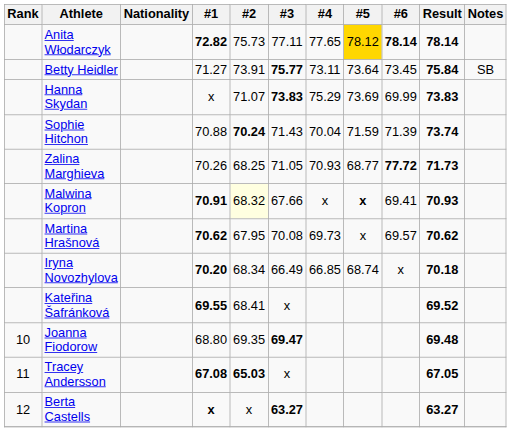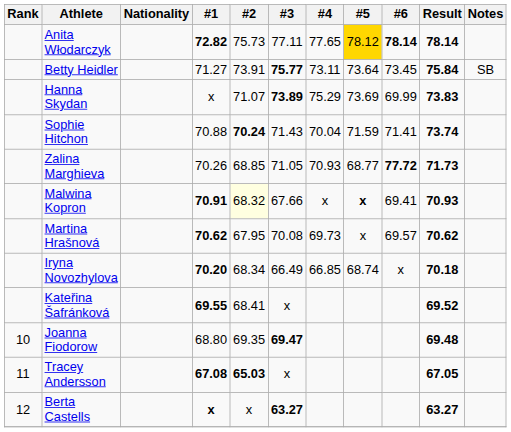 <table class="wikitable sortable" style="text-align:center">
 <tr>
 <th>Rank</th>
 <th>Athlete</th>
 <th>Nationality</th>
 <th>#1</th>
 <th>#2</th>
 <th>#3</th>
 <th>#4</th>
 <th>#5</th>
 <th>#6</th>
 <th>Result</th>
 <th>Notes</th>
 </tr>
 <tr>
 <td></td>
 <td align="left"><a href='#'>Anita Włodarczyk</a></td>
 <td align=left></td>
 <td><strong>72.82</strong></td>
 <td>75.73</td>
 <td>77.11</td>
 <td>77.65</td>
 <td style="background: gold;">78.12</td>
 <td><strong>78.14</strong></td>
 <td><strong>78.14</strong></td>
 <td></td>
 </tr>
 <tr>
 <td></td>
 <td align="left"><a href='#'>Betty Heidler</a></td>
 <td align=left></td>
 <td>71.27</td>
 <td>73.91</td>
 <td><strong>75.77</strong></td>
 <td>73.11</td>
 <td>73.64</td>
 <td>73.45</td>
 <td><strong>75.84</strong></td>
 <td>SB</td>
 </tr>
 <tr>
 <td></td>
 <td align="left"><a href='#'>Hanna Skydan</a></td>
 <td align=left></td>
 <td>x</td>
 <td>71.07</td>
-<td><strong>73.83</strong></td>
+<td><strong>73.89</strong></td>
 <td>75.29</td>
 <td>73.69</td>
 <td>69.99</td>
 <td><strong>73.83</strong></td>
 <td></td>
 </tr>
 <tr>
 <td></td>
 <td align="left"><a href='#'>Sophie Hitchon</a></td>
 <td align=left></td>
 <td>70.88</td>
 <td><strong>70.24</strong></td>
 <td>71.43</td>
 <td>70.04</td>
 <td>71.59</td>
-<td>71.39</td>
+<td>71.41</td>
 <td><strong>73.74</strong></td>
 <td></td>
 </tr>
 <tr>
 <td></td>
 <td align="left"><a href='#'>Zalina Marghieva</a></td>
 <td align=left></td>
 <td>70.26</td>
-<td>68.25</td>
+<td>68.85</td>
 <td>71.05</td>
 <td>70.93</td>
 <td>68.77</td>
 <td><strong>77.72</strong></td>
 <td><strong>71.73</strong></td>
 <td></td>
 </tr>
 <tr>
 <td></td>
 <td align="left"><a href='#'>Malwina Kopron</a></td>
 <td align=left></td>
 <td><strong>70.91</strong></td>
 <td style="background: lightyellow;">68.32</td>
 <td>67.66</td>
 <td>x</td>
 <td><strong>x</strong></td>
 <td>69.41</td>
 <td><strong>70.93</strong></td>
 <td></td>
 </tr>
 <tr>
 <td></td>
 <td align="left"><a href='#'>Martina Hrašnová</a></td>
 <td align=left></td>
 <td><strong>70.62</strong></td>
 <td>67.95</td>
 <td>70.08</td>
 <td>69.73</td>
 <td>x</td>
 <td>69.57</td>
 <td><strong>70.62</strong></td>
 <td></td>
 </tr>
 <tr>
 <td></td>
 <td align="left"><a href='#'>Iryna Novozhylova</a></td>
 <td align=left></td>
 <td><strong>70.20</strong></td>
 <td>68.34</td>
 <td>66.49</td>
 <td>66.85</td>
 <td>68.74</td>
 <td>x</td>
 <td><strong>70.18</strong></td>
 <td></td>
 </tr>
 <tr>
 <td></td>
 <td align="left"><a href='#'>Kateřina Šafránková</a></td>
 <td align=left></td>
 <td><strong>69.55</strong></td>
 <td>68.41</td>
 <td>x</td>
 <td></td>
 <td></td>
 <td></td>
 <td><strong>69.52</strong></td>
 <td></td>
 </tr>
 <tr>
 <td>10</td>
 <td align="left"><a href='#'>Joanna Fiodorow</a></td>
 <td align=left></td>
 <td>68.80</td>
 <td>69.35</td>
 <td><strong>69.47</strong></td>
 <td></td>
 <td></td>
 <td></td>
 <td><strong>69.48</strong></td>
 <td></td>
 </tr>
 <tr>
 <td>11</td>
 <td align="left"><a href='#'>Tracey Andersson</a></td>
 <td align=left></td>
 <td><strong>67.08</strong></td>
 <td><strong>65.03</strong></td>
 <td>x</td>
 <td></td>
 <td></td>
 <td></td>
 <td><strong>67.05</strong></td>
 <td></td>
 </tr>
 <tr>
 <td>12</td>
 <td align="left"><a href='#'>Berta Castells</a></td>
 <td align=left></td>
 <td><strong>x</strong></td>
 <td>x</td>
 <td><strong>63.27</strong></td>
 <td></td>
 <td></td>
 <td></td>
 <td><strong>63.27</strong></td>
 <td></td>
 </tr>
 <tr>
 </tr>
 </table>
